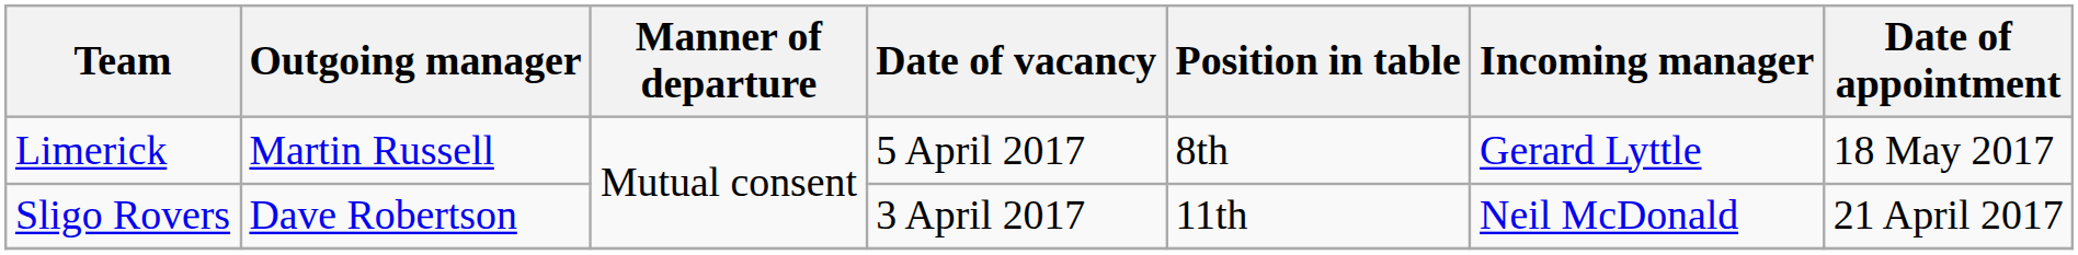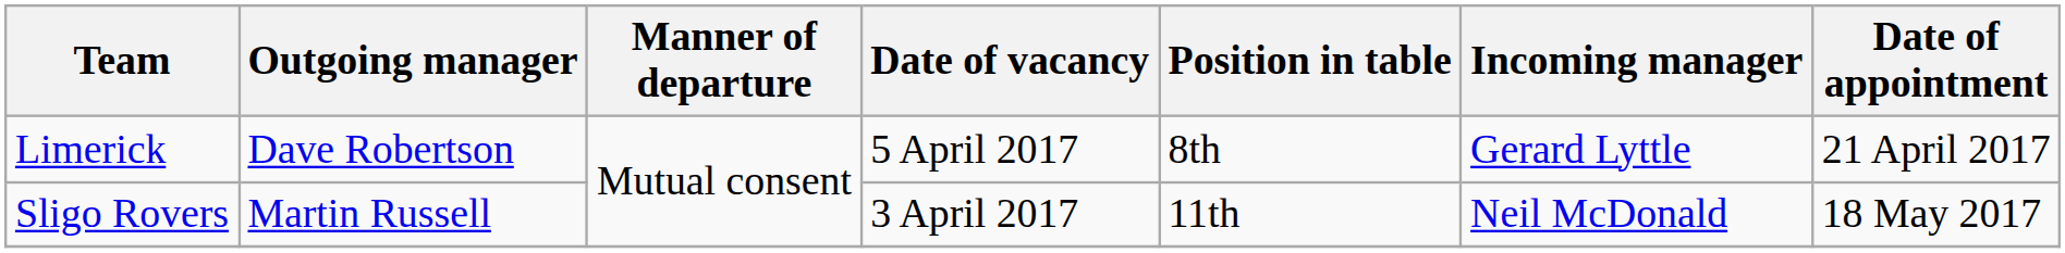 <table class="wikitable sortable">
 <tr>
 <th>Team</th>
 <th>Outgoing manager</th>
 <th>Manner of<br>departure</th>
 <th>Date of vacancy</th>
 <th>Position in table</th>
 <th>Incoming manager</th>
 <th>Date of<br>appointment</th>
 </tr>
 <tr>
 <td><a href='#'>Limerick</a></td>
-<td> <a href='#'>Martin Russell</a></td>
+<td> <a href='#'>Dave Robertson</a></td>
 <td rowspan=2>Mutual consent</td>
 <td>5 April 2017</td>
 <td>8th</td>
 <td> <a href='#'>Gerard Lyttle</a></td>
-<td>18 May 2017</td>
+<td>21 April 2017</td>
 </tr>
 <tr>
 <td><a href='#'>Sligo Rovers</a></td>
-<td> <a href='#'>Dave Robertson</a></td>
+<td> <a href='#'>Martin Russell</a></td>
 <td>3 April 2017</td>
 <td>11th</td>
 <td> <a href='#'>Neil McDonald</a></td>
-<td>21 April 2017</td>
+<td>18 May 2017</td>
 </tr>
 <tr>
 </tr>
 </table>
